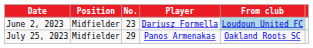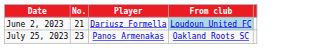 <table class="wikitable">
 <tr>
 <th style="background:#EC1C24; color:white;"><strong>Date</strong></th>
-<th style="background:#EC1C24; color:white;"><strong>Position</strong></th>
 <th style="background:#EC1C24; color:white;"><strong>No.</strong></th>
 <th style="background:#EC1C24; color:white;"><strong>Player</strong></th>
 <th style="background:#EC1C24; color:white;"><strong>From club</strong></th>
 <th style="background:#EC1C24; color:white;"><strong></strong></th>
 </tr>
 <tr>
 <td>June 2, 2023</td>
-<td style="text-align:center;">Midfielder</td>
-<td style="text-align:center;">23</td>
+<td style="text-align:center;">21</td>
 <td style="text-align:center;"> <a href='#'>Dariusz Formella</a></td>
 <td style="background: lightblue; text-align:center;"> <a href='#'>Loudoun United FC</a></td>
 <td style="text-align:center;"></td>
 </tr>
 <tr>
 <td>July 25, 2023</td>
-<td style="text-align:center;">Midfielder</td>
-<td style="text-align:center;">29</td>
+<td style="text-align:center;">23</td>
 <td style="text-align:center;"> <a href='#'>Panos Armenakas</a></td>
 <td style="text-align:center;"> <a href='#'>Oakland Roots SC</a></td>
 <td style="text-align:center;"></td>
 </tr>
 </table>
